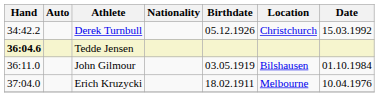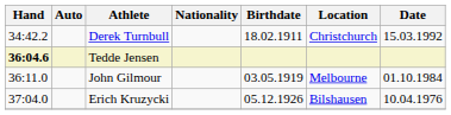 <table class="wikitable">
 <tr>
 <th>Hand</th>
 <th>Auto</th>
 <th>Athlete</th>
 <th>Nationality</th>
 <th>Birthdate</th>
 <th>Location</th>
 <th>Date</th>
 </tr>
 <tr>
 <td>34:42.2</td>
 <td></td>
 <td><a href='#'>Derek Turnbull</a></td>
 <td></td>
-<td>05.12.1926</td>
+<td>18.02.1911</td>
 <td><a href='#'>Christchurch</a></td>
 <td>15.03.1992</td>
 </tr>
 <tr bgcolor=#f6F5CE>
 <td><strong>36:04.6</strong></td>
 <td></td>
 <td>Tedde Jensen</td>
 <td></td>
 <td></td>
 <td></td>
 <td></td>
 </tr>
 <tr>
 <td>36:11.0</td>
 <td></td>
 <td>John Gilmour</td>
 <td></td>
 <td>03.05.1919</td>
-<td><a href='#'>Bilshausen</a></td>
+<td><a href='#'>Melbourne</a></td>
 <td>01.10.1984</td>
 </tr>
 <tr>
 <td>37:04.0</td>
 <td></td>
 <td>Erich Kruzycki</td>
 <td></td>
-<td>18.02.1911</td>
-<td><a href='#'>Melbourne</a></td>
+<td>05.12.1926</td>
+<td><a href='#'>Bilshausen</a></td>
 <td>10.04.1976</td>
 </tr>
 <tr>
 </tr>
 </table>
